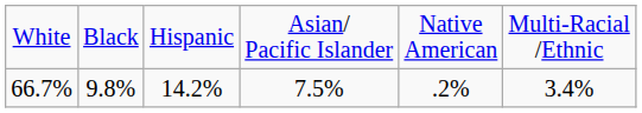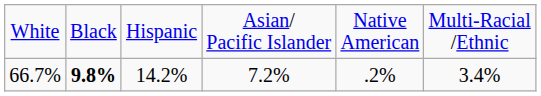 <table class="wikitable" style="text-align:center">
 <tr>
 <td><a href='#'>White</a></td>
 <td><a href='#'>Black</a></td>
 <td><a href='#'>Hispanic</a></td>
 <td><a href='#'>Asian</a>/<br><a href='#'>Pacific Islander</a></td>
 <td><a href='#'>Native <br>American</a></td>
 <td><a href='#'>Multi-Racial</a><br>/<a href='#'>Ethnic</a></td>
 </tr>
 <tr>
 <td>66.7%</td>
-<td>9.8%</td>
+<td><strong>9.8%</strong></td>
 <td>14.2%</td>
-<td>7.5%</td>
+<td>7.2%</td>
 <td>.2%</td>
 <td>3.4%</td>
 </tr>
 </table>
